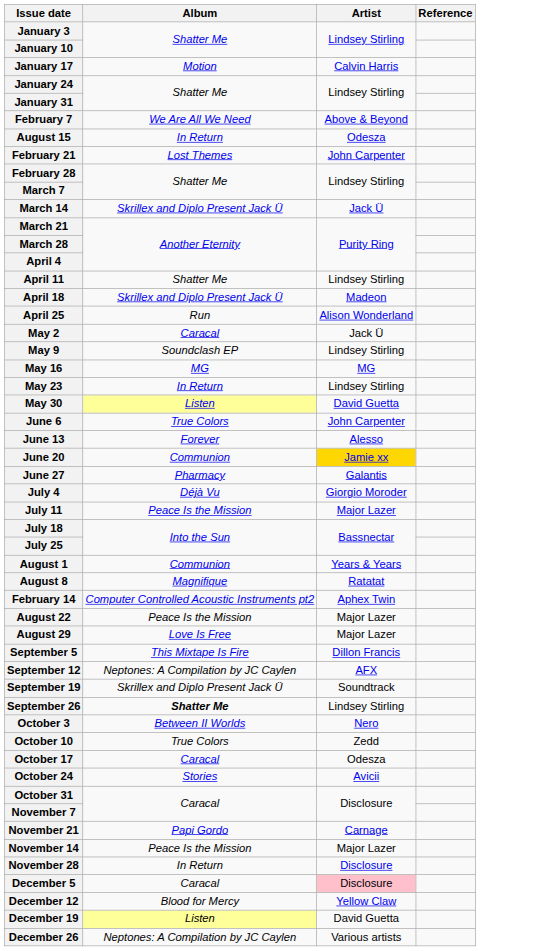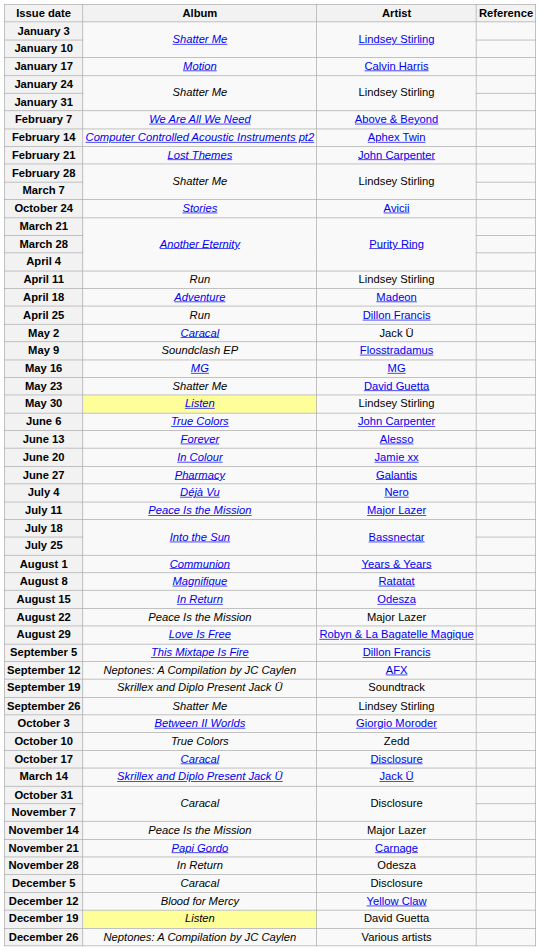 <table class="wikitable plainrowheaders" style="text-align:center">
 <tr>
 <th scope="col">Issue date</th>
 <th scope="col">Album</th>
 <th scope="col">Artist</th>
 <th scope="col">Reference</th>
 </tr>
 <tr>
 <th scope="row">January 3</th>
 <td rowspan="2"><em><a href='#'>Shatter Me</a></em></td>
 <td rowspan="2"><a href='#'>Lindsey Stirling</a></td>
 <td></td>
 </tr>
 <tr>
 <th scope="row">January 10</th>
 <td></td>
 </tr>
 <tr>
 <th scope="row">January 17</th>
 <td><em><a href='#'>Motion</a></em></td>
 <td><a href='#'>Calvin Harris</a></td>
 <td></td>
 </tr>
 <tr>
 <th scope="row">January 24</th>
 <td rowspan="2"><em>Shatter Me</em></td>
 <td rowspan="2">Lindsey Stirling</td>
 <td></td>
 </tr>
 <tr>
 <th scope="row">January 31</th>
 <td></td>
 </tr>
 <tr>
 <th scope="row">February 7</th>
 <td><em><a href='#'>We Are All We Need</a></em></td>
 <td><a href='#'>Above & Beyond</a></td>
 <td></td>
 </tr>
 <tr>
-<th scope="row">August 15</th>
-<td><em><a href='#'>In Return</a></em></td>
-<td><a href='#'>Odesza</a></td>
+<th scope="row">February 14</th>
+<td><em><a href='#'>Computer Controlled Acoustic Instruments pt2</a></em></td>
+<td><a href='#'>Aphex Twin</a></td>
 <td></td>
 </tr>
 <tr>
 <th scope="row">February 21</th>
 <td><em><a href='#'>Lost Themes</a></em></td>
 <td><a href='#'>John Carpenter</a></td>
 <td></td>
 </tr>
 <tr>
 <th scope="row">February 28</th>
 <td rowspan="2"><em>Shatter Me</em></td>
 <td rowspan="2">Lindsey Stirling</td>
 <td></td>
 </tr>
 <tr>
 <th scope="row">March 7</th>
 <td></td>
 </tr>
 <tr>
-<th scope="row">March 14</th>
-<td><em><a href='#'>Skrillex and Diplo Present Jack Ü</a></em></td>
-<td><a href='#'>Jack Ü</a></td>
+<th scope="row">October 24</th>
+<td><em><a href='#'>Stories</a></em></td>
+<td><a href='#'>Avicii</a></td>
 <td></td>
 </tr>
 <tr>
 <th scope="row">March 21</th>
 <td rowspan="3"><em><a href='#'>Another Eternity</a></em></td>
 <td rowspan="3"><a href='#'>Purity Ring</a></td>
 <td></td>
 </tr>
 <tr>
 <th scope="row">March 28</th>
 <td></td>
 </tr>
 <tr>
 <th scope="row">April 4</th>
 <td></td>
 </tr>
 <tr>
 <th scope="row">April 11</th>
-<td><em>Shatter Me</em></td>
+<td><em>Run</em></td>
 <td>Lindsey Stirling</td>
 <td></td>
 </tr>
 <tr>
 <th scope="row">April 18</th>
-<td><em><a href='#'>Skrillex and Diplo Present Jack Ü</a></em></td>
+<td><em><a href='#'>Adventure</a></em></td>
 <td><a href='#'>Madeon</a></td>
 <td></td>
 </tr>
 <tr>
 <th scope="row">April 25</th>
 <td><em>Run</em></td>
-<td><a href='#'>Alison Wonderland</a></td>
+<td><a href='#'>Dillon Francis</a></td>
 <td></td>
 </tr>
 <tr>
 <th scope="row">May 2</th>
 <td><em><a href='#'>Caracal</a></em></td>
 <td>Jack Ü</td>
 <td></td>
 </tr>
 <tr>
 <th scope="row">May 9</th>
 <td><em>Soundclash EP</em></td>
-<td>Lindsey Stirling</td>
+<td><a href='#'>Flosstradamus</a></td>
 <td></td>
 </tr>
 <tr>
 <th scope="row">May 16</th>
 <td><em><a href='#'>MG</a></em></td>
 <td><a href='#'>MG</a></td>
 <td></td>
 </tr>
 <tr>
 <th scope="row">May 23</th>
-<td><em><a href='#'>In Return</a></em></td>
-<td>Lindsey Stirling</td>
+<td><em>Shatter Me</em></td>
+<td><a href='#'>David Guetta</a></td>
 <td></td>
 </tr>
 <tr>
 <th scope="row">May 30</th>
 <td bgcolor=#FFFF99><em><a href='#'>Listen</a></em> </td>
-<td><a href='#'>David Guetta</a></td>
+<td>Lindsey Stirling</td>
 <td></td>
 </tr>
 <tr>
 <th scope="row">June 6</th>
 <td><em><a href='#'>True Colors</a></em></td>
 <td><a href='#'>John Carpenter</a></td>
 <td></td>
 </tr>
 <tr>
 <th scope="row">June 13</th>
 <td><em><a href='#'>Forever</a></em></td>
 <td><a href='#'>Alesso</a></td>
 <td></td>
 </tr>
 <tr>
 <th scope="row">June 20</th>
-<td><em><a href='#'>Communion</a></em></td>
-<td style="background: gold;"><a href='#'>Jamie xx</a></td>
+<td><em><a href='#'>In Colour</a></em></td>
+<td><a href='#'>Jamie xx</a></td>
 <td></td>
 </tr>
 <tr>
 <th scope="row">June 27</th>
 <td><em><a href='#'>Pharmacy</a></em></td>
 <td><a href='#'>Galantis</a></td>
 <td></td>
 </tr>
 <tr>
 <th scope="row">July 4</th>
 <td><em><a href='#'>Déjà Vu</a></em></td>
-<td><a href='#'>Giorgio Moroder</a></td>
+<td><a href='#'>Nero</a></td>
 <td></td>
 </tr>
 <tr>
 <th scope="row">July 11</th>
 <td><em><a href='#'>Peace Is the Mission</a></em></td>
 <td><a href='#'>Major Lazer</a></td>
 <td></td>
 </tr>
 <tr>
 <th scope="row">July 18</th>
 <td rowspan="2"><em><a href='#'>Into the Sun</a></em></td>
 <td rowspan="2"><a href='#'>Bassnectar</a></td>
 <td></td>
 </tr>
 <tr>
 <th scope="row">July 25</th>
 <td></td>
 </tr>
 <tr>
 <th scope="row">August 1</th>
 <td><em><a href='#'>Communion</a></em></td>
 <td><a href='#'>Years & Years</a></td>
 <td></td>
 </tr>
 <tr>
 <th scope="row">August 8</th>
 <td><em><a href='#'>Magnifique</a></em></td>
 <td><a href='#'>Ratatat</a></td>
 <td></td>
 </tr>
 <tr>
-<th scope="row">February 14</th>
-<td><em><a href='#'>Computer Controlled Acoustic Instruments pt2</a></em></td>
-<td><a href='#'>Aphex Twin</a></td>
+<th scope="row">August 15</th>
+<td><em><a href='#'>In Return</a></em></td>
+<td><a href='#'>Odesza</a></td>
 <td></td>
 </tr>
 <tr>
 <th scope="row">August 22</th>
 <td><em>Peace Is the Mission</em></td>
 <td>Major Lazer</td>
 <td></td>
 </tr>
 <tr>
 <th scope="row">August 29</th>
 <td><em><a href='#'>Love Is Free</a></em></td>
-<td>Major Lazer</td>
+<td><a href='#'>Robyn & La Bagatelle Magique</a></td>
 <td></td>
 </tr>
 <tr>
 <th scope="row">September 5</th>
 <td><em><a href='#'>This Mixtape Is Fire</a></em></td>
 <td><a href='#'>Dillon Francis</a></td>
 <td></td>
 </tr>
 <tr>
 <th scope="row">September 12</th>
 <td><em>Neptones: A Compilation by JC Caylen</em></td>
 <td><a href='#'>AFX</a></td>
 <td></td>
 </tr>
 <tr>
 <th scope="row">September 19</th>
 <td><em>Skrillex and Diplo Present Jack Ü</em></td>
 <td>Soundtrack</td>
 <td></td>
 </tr>
 <tr>
 <th scope="row">September 26</th>
-<td><strong><em>Shatter Me</em></strong></td>
+<td><em>Shatter Me</em></td>
 <td>Lindsey Stirling</td>
 <td></td>
 </tr>
 <tr>
 <th scope="row">October 3</th>
 <td><em><a href='#'>Between II Worlds</a></em></td>
-<td><a href='#'>Nero</a></td>
+<td><a href='#'>Giorgio Moroder</a></td>
 <td></td>
 </tr>
 <tr>
 <th scope="row">October 10</th>
 <td><em>True Colors</em></td>
 <td>Zedd</td>
 <td></td>
 </tr>
 <tr>
 <th scope="row">October 17</th>
 <td><em><a href='#'>Caracal</a></em></td>
-<td>Odesza</td>
+<td><a href='#'>Disclosure</a></td>
 <td></td>
 </tr>
 <tr>
-<th scope="row">October 24</th>
-<td><em><a href='#'>Stories</a></em></td>
-<td><a href='#'>Avicii</a></td>
+<th scope="row">March 14</th>
+<td><em><a href='#'>Skrillex and Diplo Present Jack Ü</a></em></td>
+<td><a href='#'>Jack Ü</a></td>
 <td></td>
 </tr>
 <tr>
 <th scope="row">October 31</th>
 <td rowspan="2"><em>Caracal</em></td>
 <td rowspan="2">Disclosure</td>
 <td></td>
 </tr>
 <tr>
 <th scope="row">November 7</th>
 <td></td>
 </tr>
 <tr>
+<th scope="row">November 14</th>
+<td><em>Peace Is the Mission</em></td>
+<td>Major Lazer</td>
+<td></td>
+</tr>
+<tr>
 <th scope="row">November 21</th>
 <td><em><a href='#'>Papi Gordo</a></em></td>
 <td><a href='#'>Carnage</a></td>
 <td></td>
 </tr>
 <tr>
-<th scope="row">November 14</th>
-<td><em>Peace Is the Mission</em></td>
-<td>Major Lazer</td>
-<td></td>
-</tr>
-<tr>
 <th scope="row">November 28</th>
 <td><em>In Return</em></td>
-<td><a href='#'>Disclosure</a></td>
+<td>Odesza</td>
 <td></td>
 </tr>
 <tr>
 <th scope="row">December 5</th>
 <td><em>Caracal</em></td>
-<td style="background: pink;">Disclosure</td>
+<td>Disclosure</td>
 <td></td>
 </tr>
 <tr>
 <th scope="row">December 12</th>
 <td><em>Blood for Mercy</em></td>
 <td><a href='#'>Yellow Claw</a></td>
 <td></td>
 </tr>
 <tr>
 <th scope="row">December 19</th>
 <td bgcolor=#FFFF99><em>Listen</em> </td>
 <td>David Guetta</td>
 <td></td>
 </tr>
 <tr>
 <th scope="row">December 26</th>
 <td><em>Neptones: A Compilation by JC Caylen</em></td>
 <td>Various artists</td>
 <td></td>
 </tr>
 </table>
